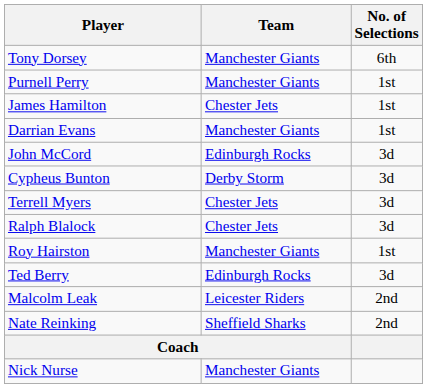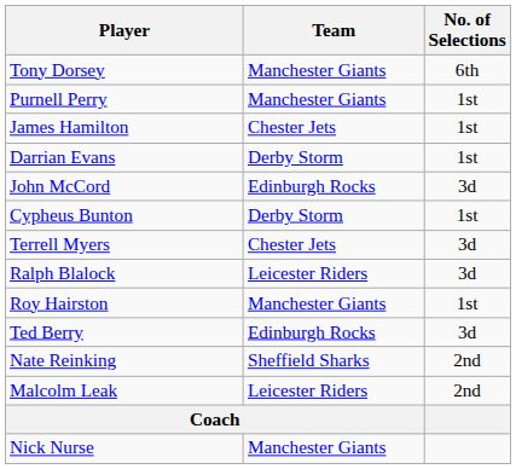 <table class="wikitable">
 <tr>
 <th style="width:200px;">Player</th>
 <th width=150>Team</th>
 <th width=25>No. of Selections</th>
 </tr>
 <tr>
 <td> <a href='#'>Tony Dorsey</a></td>
 <td><a href='#'>Manchester Giants</a></td>
 <td style="text-align:center">6th</td>
 </tr>
 <tr>
 <td> <a href='#'>Purnell Perry</a></td>
 <td><a href='#'>Manchester Giants</a></td>
 <td style="text-align:center">1st</td>
 </tr>
 <tr>
 <td> <a href='#'>James Hamilton</a></td>
 <td><a href='#'>Chester Jets</a></td>
 <td style="text-align:center">1st</td>
 </tr>
 <tr>
 <td> <a href='#'>Darrian Evans</a></td>
-<td><a href='#'>Manchester Giants</a></td>
+<td><a href='#'>Derby Storm</a></td>
 <td style="text-align:center">1st</td>
 </tr>
 <tr>
 <td> <a href='#'>John McCord</a></td>
 <td><a href='#'>Edinburgh Rocks</a></td>
 <td style="text-align:center">3d</td>
 </tr>
 <tr>
 <td> <a href='#'>Cypheus Bunton</a></td>
 <td><a href='#'>Derby Storm</a></td>
-<td style="text-align:center">3d</td>
+<td style="text-align:center">1st</td>
 </tr>
 <tr>
 <td> <a href='#'>Terrell Myers</a></td>
 <td><a href='#'>Chester Jets</a></td>
 <td style="text-align:center">3d</td>
 </tr>
 <tr>
 <td> <a href='#'>Ralph Blalock</a></td>
-<td><a href='#'>Chester Jets</a></td>
+<td><a href='#'>Leicester Riders</a></td>
 <td style="text-align:center">3d</td>
 </tr>
 <tr>
 <td> <a href='#'>Roy Hairston</a></td>
 <td><a href='#'>Manchester Giants</a></td>
 <td style="text-align:center">1st</td>
 </tr>
 <tr>
 <td> <a href='#'>Ted Berry</a></td>
 <td><a href='#'>Edinburgh Rocks</a></td>
 <td style="text-align:center">3d</td>
 </tr>
 <tr>
-<td> <a href='#'>Malcolm Leak</a></td>
-<td><a href='#'>Leicester Riders</a></td>
+<td> <a href='#'>Nate Reinking</a></td>
+<td><a href='#'>Sheffield Sharks</a></td>
 <td style="text-align:center">2nd</td>
 </tr>
 <tr>
-<td> <a href='#'>Nate Reinking</a></td>
-<td><a href='#'>Sheffield Sharks</a></td>
+<td> <a href='#'>Malcolm Leak</a></td>
+<td><a href='#'>Leicester Riders</a></td>
 <td style="text-align:center">2nd</td>
 </tr>
 <tr>
 <th colspan="2">Coach</th>
 <th></th>
 </tr>
 <tr>
 <td> <a href='#'>Nick Nurse</a></td>
 <td><a href='#'>Manchester Giants</a></td>
 <td></td>
 </tr>
 </table>
